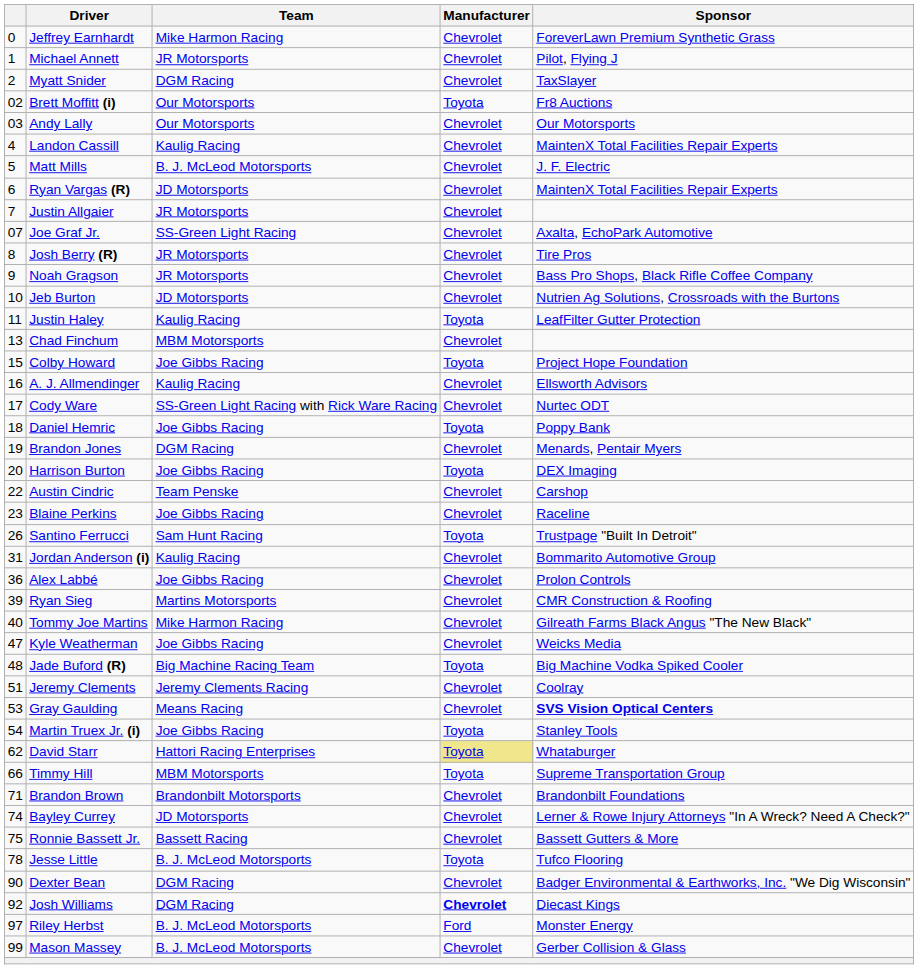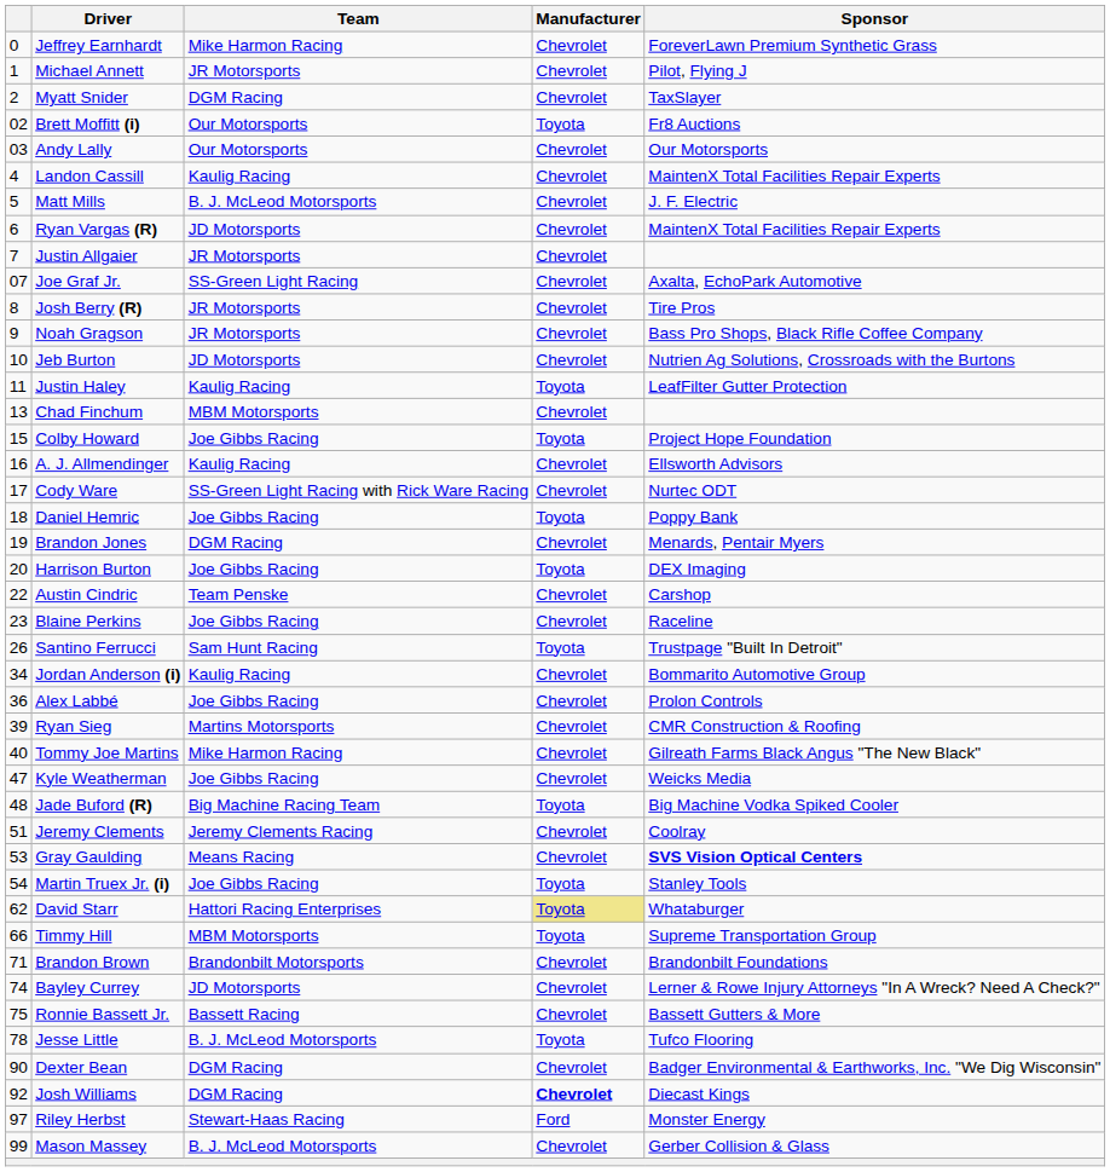 <table class="wikitable" style="font-size:95%">
 <tr>
 <th></th>
 <th>Driver</th>
 <th>Team</th>
 <th>Manufacturer</th>
 <th>Sponsor</th>
 </tr>
 <tr>
 <td>0</td>
 <td><a href='#'>Jeffrey Earnhardt</a></td>
 <td><a href='#'>Mike Harmon Racing</a></td>
 <td><a href='#'>Chevrolet</a></td>
 <td><a href='#'>ForeverLawn Premium Synthetic Grass</a></td>
 </tr>
 <tr>
 <td>1</td>
 <td><a href='#'>Michael Annett</a></td>
 <td><a href='#'>JR Motorsports</a></td>
 <td><a href='#'>Chevrolet</a></td>
 <td><a href='#'>Pilot</a>, <a href='#'>Flying J</a></td>
 </tr>
 <tr>
 <td>2</td>
 <td><a href='#'>Myatt Snider</a></td>
 <td><a href='#'>DGM Racing</a></td>
 <td><a href='#'>Chevrolet</a></td>
 <td><a href='#'>TaxSlayer</a></td>
 </tr>
 <tr>
 <td>02</td>
 <td><a href='#'>Brett Moffitt</a> <strong>(i)</strong></td>
 <td><a href='#'>Our Motorsports</a></td>
 <td><a href='#'>Toyota</a></td>
 <td><a href='#'>Fr8 Auctions</a></td>
 </tr>
 <tr>
 <td>03</td>
 <td><a href='#'>Andy Lally</a></td>
 <td><a href='#'>Our Motorsports</a></td>
 <td><a href='#'>Chevrolet</a></td>
 <td><a href='#'>Our Motorsports</a></td>
 </tr>
 <tr>
 <td>4</td>
 <td><a href='#'>Landon Cassill</a></td>
 <td><a href='#'>Kaulig Racing</a></td>
 <td><a href='#'>Chevrolet</a></td>
 <td><a href='#'>MaintenX Total Facilities Repair Experts</a></td>
 </tr>
 <tr>
 <td>5</td>
 <td><a href='#'>Matt Mills</a></td>
 <td><a href='#'>B. J. McLeod Motorsports</a></td>
 <td><a href='#'>Chevrolet</a></td>
 <td><a href='#'>J. F. Electric</a></td>
 </tr>
 <tr>
 <td>6</td>
 <td><a href='#'>Ryan Vargas</a> <strong>(R)</strong></td>
 <td><a href='#'>JD Motorsports</a></td>
 <td><a href='#'>Chevrolet</a></td>
 <td><a href='#'>MaintenX Total Facilities Repair Experts</a></td>
 </tr>
 <tr>
 <td>7</td>
 <td><a href='#'>Justin Allgaier</a></td>
 <td><a href='#'>JR Motorsports</a></td>
 <td><a href='#'>Chevrolet</a></td>
 <td></td>
 </tr>
 <tr>
 <td>07</td>
 <td><a href='#'>Joe Graf Jr.</a></td>
 <td><a href='#'>SS-Green Light Racing</a></td>
 <td><a href='#'>Chevrolet</a></td>
 <td><a href='#'>Axalta</a>, <a href='#'>EchoPark Automotive</a></td>
 </tr>
 <tr>
 <td>8</td>
 <td><a href='#'>Josh Berry</a> <strong>(R)</strong></td>
 <td><a href='#'>JR Motorsports</a></td>
 <td><a href='#'>Chevrolet</a></td>
 <td><a href='#'>Tire Pros</a></td>
 </tr>
 <tr>
 <td>9</td>
 <td><a href='#'>Noah Gragson</a></td>
 <td><a href='#'>JR Motorsports</a></td>
 <td><a href='#'>Chevrolet</a></td>
 <td><a href='#'>Bass Pro Shops</a>, <a href='#'>Black Rifle Coffee Company</a></td>
 </tr>
 <tr>
 <td>10</td>
 <td><a href='#'>Jeb Burton</a></td>
 <td><a href='#'>JD Motorsports</a></td>
 <td><a href='#'>Chevrolet</a></td>
 <td><a href='#'>Nutrien Ag Solutions</a>, <a href='#'>Crossroads with the Burtons</a></td>
 </tr>
 <tr>
 <td>11</td>
 <td><a href='#'>Justin Haley</a></td>
 <td><a href='#'>Kaulig Racing</a></td>
 <td><a href='#'>Toyota</a></td>
 <td><a href='#'>LeafFilter Gutter Protection</a></td>
 </tr>
 <tr>
 <td>13</td>
 <td><a href='#'>Chad Finchum</a></td>
 <td><a href='#'>MBM Motorsports</a></td>
 <td><a href='#'>Chevrolet</a></td>
 <td></td>
 </tr>
 <tr>
 <td>15</td>
 <td><a href='#'>Colby Howard</a></td>
 <td><a href='#'>Joe Gibbs Racing</a></td>
 <td><a href='#'>Toyota</a></td>
 <td><a href='#'>Project Hope Foundation</a></td>
 </tr>
 <tr>
 <td>16</td>
 <td><a href='#'>A. J. Allmendinger</a></td>
 <td><a href='#'>Kaulig Racing</a></td>
 <td><a href='#'>Chevrolet</a></td>
 <td><a href='#'>Ellsworth Advisors</a></td>
 </tr>
 <tr>
 <td>17</td>
 <td><a href='#'>Cody Ware</a></td>
 <td><a href='#'>SS-Green Light Racing</a> with <a href='#'>Rick Ware Racing</a></td>
 <td><a href='#'>Chevrolet</a></td>
 <td><a href='#'>Nurtec ODT</a></td>
 </tr>
 <tr>
 <td>18</td>
 <td><a href='#'>Daniel Hemric</a></td>
 <td><a href='#'>Joe Gibbs Racing</a></td>
 <td><a href='#'>Toyota</a></td>
 <td><a href='#'>Poppy Bank</a></td>
 </tr>
 <tr>
 <td>19</td>
 <td><a href='#'>Brandon Jones</a></td>
 <td><a href='#'>DGM Racing</a></td>
 <td><a href='#'>Chevrolet</a></td>
 <td><a href='#'>Menards</a>, <a href='#'>Pentair Myers</a></td>
 </tr>
 <tr>
 <td>20</td>
 <td><a href='#'>Harrison Burton</a></td>
 <td><a href='#'>Joe Gibbs Racing</a></td>
 <td><a href='#'>Toyota</a></td>
 <td><a href='#'>DEX Imaging</a></td>
 </tr>
 <tr>
 <td>22</td>
 <td><a href='#'>Austin Cindric</a></td>
 <td><a href='#'>Team Penske</a></td>
 <td><a href='#'>Chevrolet</a></td>
 <td><a href='#'>Carshop</a></td>
 </tr>
 <tr>
 <td>23</td>
 <td><a href='#'>Blaine Perkins</a></td>
 <td><a href='#'>Joe Gibbs Racing</a></td>
 <td><a href='#'>Chevrolet</a></td>
 <td><a href='#'>Raceline</a></td>
 </tr>
 <tr>
 <td>26</td>
 <td><a href='#'>Santino Ferrucci</a></td>
 <td><a href='#'>Sam Hunt Racing</a></td>
 <td><a href='#'>Toyota</a></td>
 <td><a href='#'>Trustpage</a> "Built In Detroit"</td>
 </tr>
 <tr>
-<td>31</td>
+<td>34</td>
 <td><a href='#'>Jordan Anderson</a> <strong>(i)</strong></td>
 <td><a href='#'>Kaulig Racing</a></td>
 <td><a href='#'>Chevrolet</a></td>
 <td><a href='#'>Bommarito Automotive Group</a></td>
 </tr>
 <tr>
 <td>36</td>
 <td><a href='#'>Alex Labbé</a></td>
 <td><a href='#'>Joe Gibbs Racing</a></td>
 <td><a href='#'>Chevrolet</a></td>
 <td><a href='#'>Prolon Controls</a></td>
 </tr>
 <tr>
 <td>39</td>
 <td><a href='#'>Ryan Sieg</a></td>
 <td><a href='#'>Martins Motorsports</a></td>
 <td><a href='#'>Chevrolet</a></td>
 <td><a href='#'>CMR Construction & Roofing</a></td>
 </tr>
 <tr>
 <td>40</td>
 <td><a href='#'>Tommy Joe Martins</a></td>
 <td><a href='#'>Mike Harmon Racing</a></td>
 <td><a href='#'>Chevrolet</a></td>
 <td><a href='#'>Gilreath Farms Black Angus</a> "The New Black"</td>
 </tr>
 <tr>
 <td>47</td>
 <td><a href='#'>Kyle Weatherman</a></td>
 <td><a href='#'>Joe Gibbs Racing</a></td>
 <td><a href='#'>Chevrolet</a></td>
 <td><a href='#'>Weicks Media</a></td>
 </tr>
 <tr>
 <td>48</td>
 <td><a href='#'>Jade Buford</a> <strong>(R)</strong></td>
 <td><a href='#'>Big Machine Racing Team</a></td>
 <td><a href='#'>Toyota</a></td>
 <td><a href='#'>Big Machine Vodka Spiked Cooler</a></td>
 </tr>
 <tr>
 <td>51</td>
 <td><a href='#'>Jeremy Clements</a></td>
 <td><a href='#'>Jeremy Clements Racing</a></td>
 <td><a href='#'>Chevrolet</a></td>
 <td><a href='#'>Coolray</a></td>
 </tr>
 <tr>
 <td>53</td>
 <td><a href='#'>Gray Gaulding</a></td>
 <td><a href='#'>Means Racing</a></td>
 <td><a href='#'>Chevrolet</a></td>
 <td><strong><a href='#'>SVS Vision Optical Centers</a></strong></td>
 </tr>
 <tr>
 <td>54</td>
 <td><a href='#'>Martin Truex Jr.</a> <strong>(i)</strong></td>
 <td><a href='#'>Joe Gibbs Racing</a></td>
 <td><a href='#'>Toyota</a></td>
 <td><a href='#'>Stanley Tools</a></td>
 </tr>
 <tr>
 <td>62</td>
 <td><a href='#'>David Starr</a></td>
 <td><a href='#'>Hattori Racing Enterprises</a></td>
 <td style="background: khaki;"><a href='#'>Toyota</a></td>
 <td><a href='#'>Whataburger</a></td>
 </tr>
 <tr>
 <td>66</td>
 <td><a href='#'>Timmy Hill</a></td>
 <td><a href='#'>MBM Motorsports</a></td>
 <td><a href='#'>Toyota</a></td>
 <td><a href='#'>Supreme Transportation Group</a></td>
 </tr>
 <tr>
 <td>71</td>
 <td><a href='#'>Brandon Brown</a></td>
 <td><a href='#'>Brandonbilt Motorsports</a></td>
 <td><a href='#'>Chevrolet</a></td>
 <td><a href='#'>Brandonbilt Foundations</a></td>
 </tr>
 <tr>
 <td>74</td>
 <td><a href='#'>Bayley Currey</a></td>
 <td><a href='#'>JD Motorsports</a></td>
 <td><a href='#'>Chevrolet</a></td>
 <td><a href='#'>Lerner & Rowe Injury Attorneys</a> "In A Wreck? Need A Check?"</td>
 </tr>
 <tr>
 <td>75</td>
 <td><a href='#'>Ronnie Bassett Jr.</a></td>
 <td><a href='#'>Bassett Racing</a></td>
 <td><a href='#'>Chevrolet</a></td>
 <td><a href='#'>Bassett Gutters & More</a></td>
 </tr>
 <tr>
 <td>78</td>
 <td><a href='#'>Jesse Little</a></td>
 <td><a href='#'>B. J. McLeod Motorsports</a></td>
 <td><a href='#'>Toyota</a></td>
 <td><a href='#'>Tufco Flooring</a></td>
 </tr>
 <tr>
 <td>90</td>
 <td><a href='#'>Dexter Bean</a></td>
 <td><a href='#'>DGM Racing</a></td>
 <td><a href='#'>Chevrolet</a></td>
 <td><a href='#'>Badger Environmental & Earthworks, Inc.</a> "We Dig Wisconsin"</td>
 </tr>
 <tr>
 <td>92</td>
 <td><a href='#'>Josh Williams</a></td>
 <td><a href='#'>DGM Racing</a></td>
 <td><strong><a href='#'>Chevrolet</a></strong></td>
 <td><a href='#'>Diecast Kings</a></td>
 </tr>
 <tr>
 <td>97</td>
 <td><a href='#'>Riley Herbst</a></td>
-<td><a href='#'>B. J. McLeod Motorsports</a></td>
+<td><a href='#'>Stewart-Haas Racing</a></td>
 <td><a href='#'>Ford</a></td>
 <td><a href='#'>Monster Energy</a></td>
 </tr>
 <tr>
 <td>99</td>
 <td><a href='#'>Mason Massey</a></td>
 <td><a href='#'>B. J. McLeod Motorsports</a></td>
 <td><a href='#'>Chevrolet</a></td>
 <td><a href='#'>Gerber Collision & Glass</a></td>
 </tr>
 <tr>
 <th colspan="7"></th>
 </tr>
 </table>
